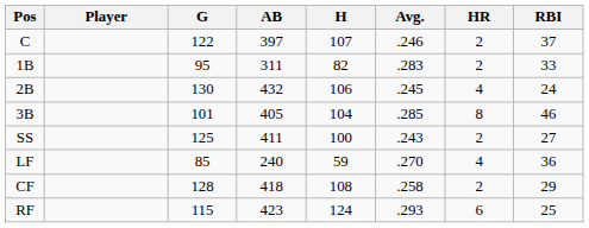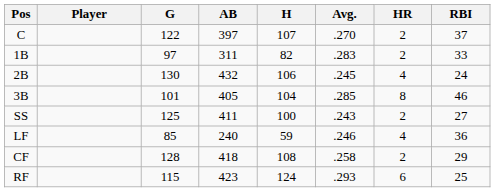 <table class="wikitable sortable">
 <tr>
 <th bgcolor="#DDDDFF" width="5%">Pos</th>
 <th bgcolor="#DDDDFF" width="16%">Player</th>
 <th bgcolor="#DDDDFF" width="9%">G</th>
 <th bgcolor="#DDDDFF" width="9%">AB</th>
 <th bgcolor="#DDDDFF" width="9%">H</th>
 <th bgcolor="#DDDDFF" width="9%">Avg.</th>
 <th bgcolor="#DDDDFF" width="9%">HR</th>
 <th bgcolor="#DDDDFF" width="9%">RBI</th>
 </tr>
 <tr align="center">
 <td>C</td>
 <td></td>
 <td>122</td>
 <td>397</td>
 <td>107</td>
-<td>.246</td>
+<td>.270</td>
 <td>2</td>
 <td>37</td>
 </tr>
 <tr align="center">
 <td>1B</td>
 <td></td>
-<td>95</td>
+<td>97</td>
 <td>311</td>
 <td>82</td>
 <td>.283</td>
 <td>2</td>
 <td>33</td>
 </tr>
 <tr align="center">
 <td>2B</td>
 <td></td>
 <td>130</td>
 <td>432</td>
 <td>106</td>
 <td>.245</td>
 <td>4</td>
 <td>24</td>
 </tr>
 <tr align="center">
 <td>3B</td>
 <td></td>
 <td>101</td>
 <td>405</td>
 <td>104</td>
 <td>.285</td>
 <td>8</td>
 <td>46</td>
 </tr>
 <tr align="center">
 <td>SS</td>
 <td></td>
 <td>125</td>
 <td>411</td>
 <td>100</td>
 <td>.243</td>
 <td>2</td>
 <td>27</td>
 </tr>
 <tr align="center">
 <td>LF</td>
 <td></td>
 <td>85</td>
 <td>240</td>
 <td>59</td>
-<td>.270</td>
+<td>.246</td>
 <td>4</td>
 <td>36</td>
 </tr>
 <tr align="center">
 <td>CF</td>
 <td></td>
 <td>128</td>
 <td>418</td>
 <td>108</td>
 <td>.258</td>
 <td>2</td>
 <td>29</td>
 </tr>
 <tr align="center">
 <td>RF</td>
 <td></td>
 <td>115</td>
 <td>423</td>
 <td>124</td>
 <td>.293</td>
 <td>6</td>
 <td>25</td>
 </tr>
 </table>
